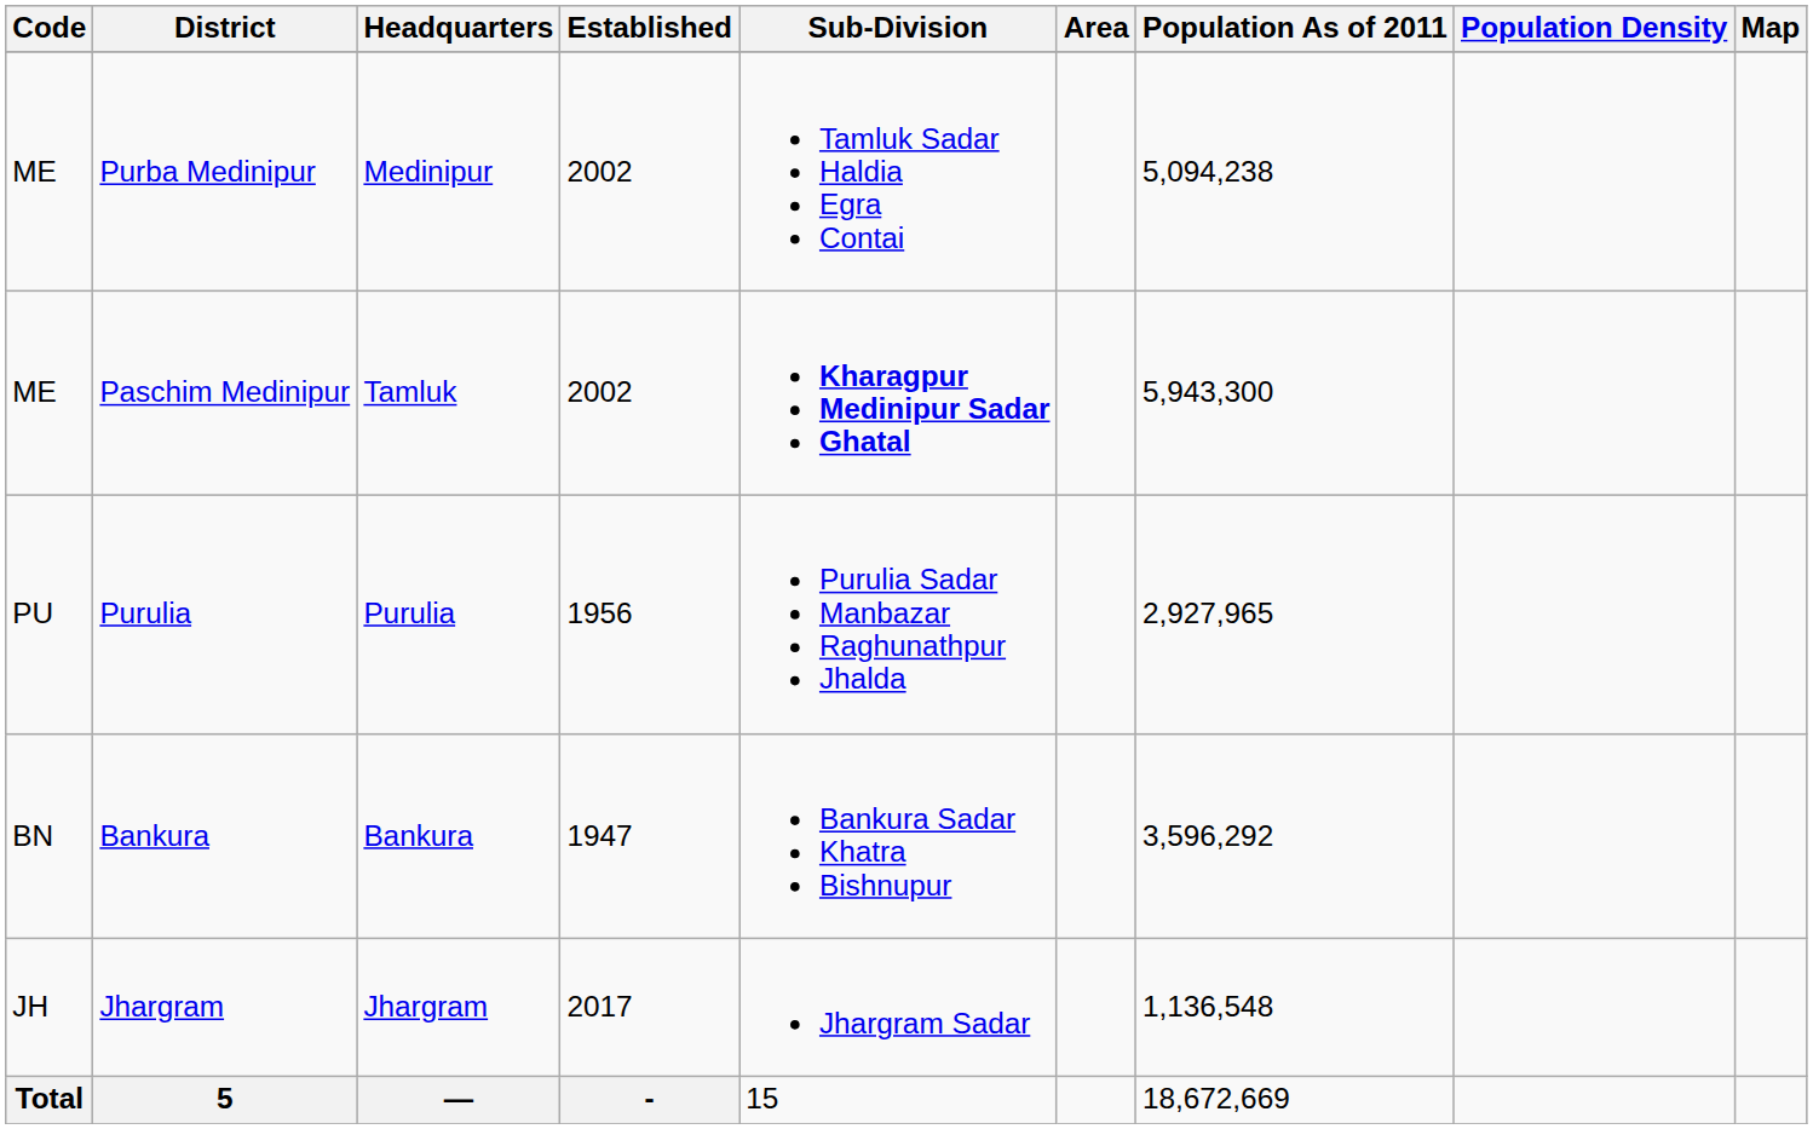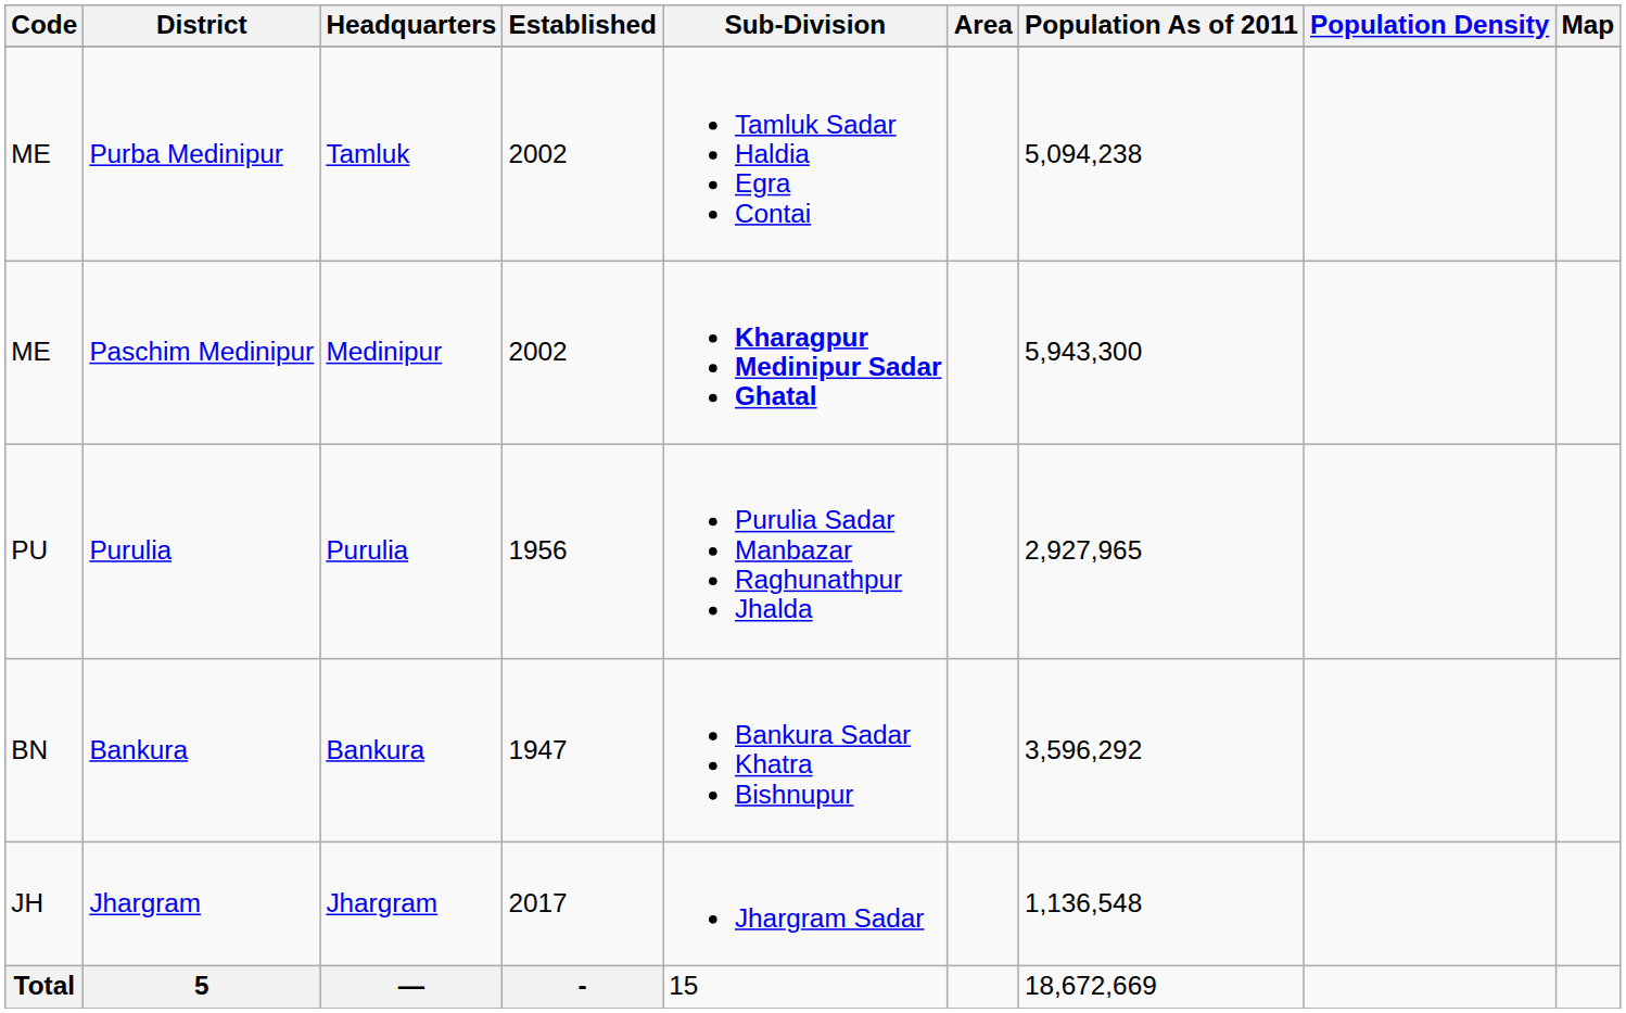 <table class="wikitable sortable">
 <tr>
 <th>Code</th>
 <th>District</th>
 <th>Headquarters</th>
 <th>Established</th>
 <th>Sub-Division</th>
 <th>Area</th>
 <th>Population As of 2011</th>
 <th><a href='#'>Population Density</a></th>
 <th>Map</th>
 </tr>
 <tr>
 </tr>
 <tr>
 <td>ME</td>
 <td><a href='#'>Purba Medinipur</a></td>
-<td><a href='#'>Medinipur</a></td>
+<td><a href='#'>Tamluk</a></td>
 <td>2002</td>
 <td align="left"><br><ul><li><a href='#'>Tamluk Sadar</a></li><li><a href='#'>Haldia</a></li><li><a href='#'>Egra</a></li><li><a href='#'>Contai</a></li></ul></td>
 <td></td>
 <td>5,094,238</td>
 <td></td>
 <td></td>
 </tr>
 <tr>
 <td>ME</td>
 <td><a href='#'>Paschim Medinipur</a></td>
-<td><a href='#'>Tamluk</a></td>
+<td><a href='#'>Medinipur</a></td>
 <td>2002</td>
 <td align="left"><strong><br><ul><li><a href='#'>Kharagpur</a></li><li><a href='#'>Medinipur Sadar</a></li><li><a href='#'>Ghatal</a></li></ul></strong></td>
 <td></td>
 <td>5,943,300</td>
 <td></td>
 <td></td>
 </tr>
 <tr>
 <td>PU</td>
 <td><a href='#'>Purulia</a></td>
 <td><a href='#'>Purulia</a></td>
 <td>1956</td>
 <td align="left"><br><ul><li><a href='#'>Purulia Sadar</a></li><li><a href='#'>Manbazar</a></li><li><a href='#'>Raghunathpur</a></li><li><a href='#'>Jhalda</a></li></ul></td>
 <td></td>
 <td>2,927,965</td>
 <td></td>
 <td></td>
 </tr>
 <tr>
 <td>BN</td>
 <td><a href='#'>Bankura</a></td>
 <td><a href='#'>Bankura</a></td>
 <td>1947</td>
 <td align="left"><br><ul><li><a href='#'>Bankura Sadar</a></li><li><a href='#'>Khatra</a></li><li><a href='#'>Bishnupur</a></li></ul></td>
 <td></td>
 <td>3,596,292</td>
 <td></td>
 <td></td>
 </tr>
 <tr>
 <td>JH</td>
 <td><a href='#'>Jhargram</a></td>
 <td><a href='#'>Jhargram</a></td>
 <td>2017</td>
 <td align="left"><br><ul><li><a href='#'>Jhargram Sadar</a></li></ul></td>
 <td></td>
 <td>1,136,548</td>
 <td></td>
 <td></td>
 </tr>
 <tr>
 <th>Total</th>
 <th>5</th>
 <th>—</th>
 <th>-</th>
 <td>15</td>
 <td></td>
 <td>18,672,669</td>
 <td><br></td>
 <td></td>
 </tr>
 </table>
